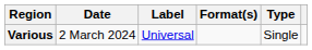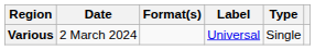 <table class="wikitable plainrowheaders">
 <tr>
 <th scope="col">Region</th>
 <th scope="col">Date</th>
+<th scope="col">Format(s)</th>
 <th scope="col">Label</th>
-<th scope="col">Format(s)</th>
 <th scope="col">Type</th>
 <th scope="col"></th>
 </tr>
 <tr>
 <th scope="row">Various</th>
 <td>2 March 2024</td>
+<td></td>
 <td><a href='#'>Universal</a></td>
-<td></td>
 <td>Single</td>
 <td></td>
 </tr>
 </table>
